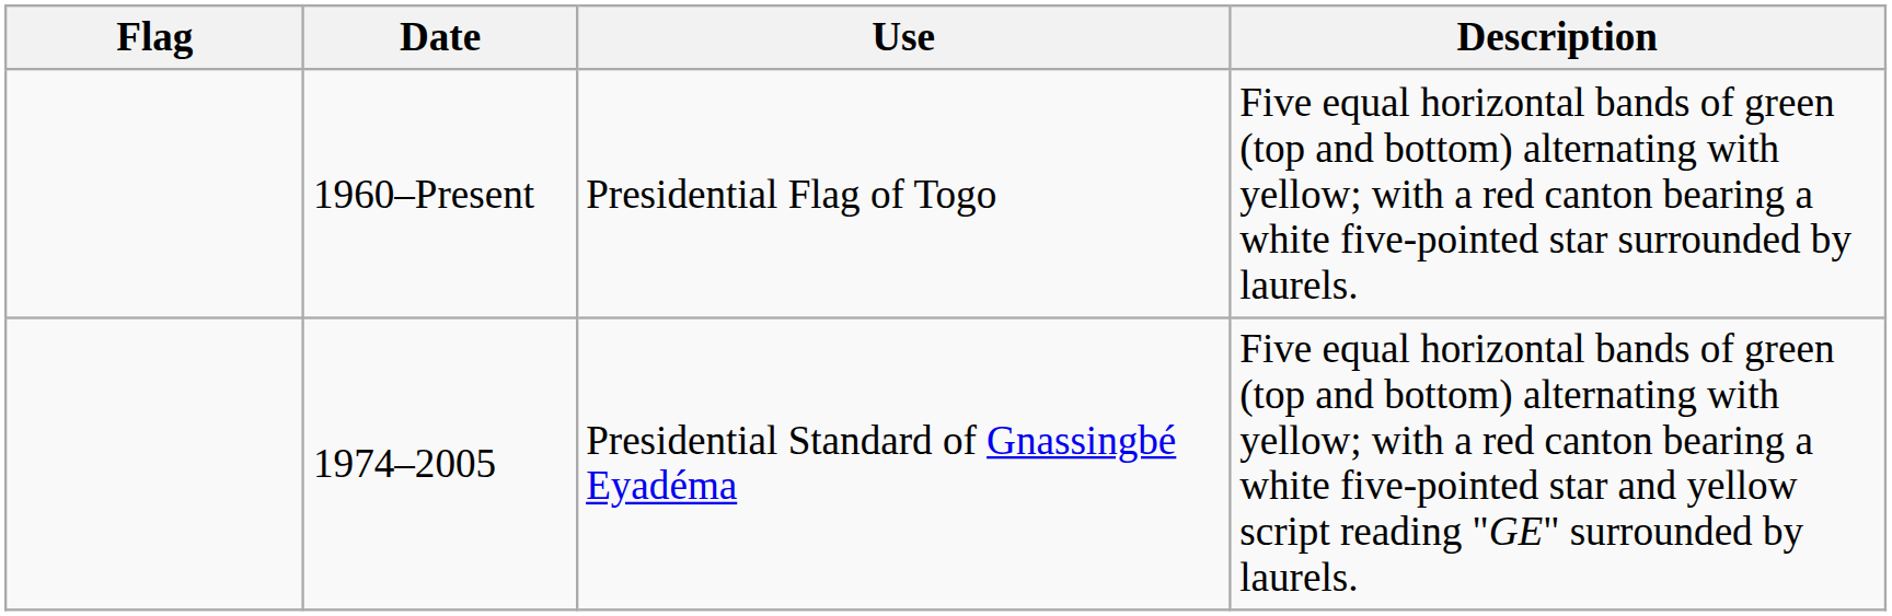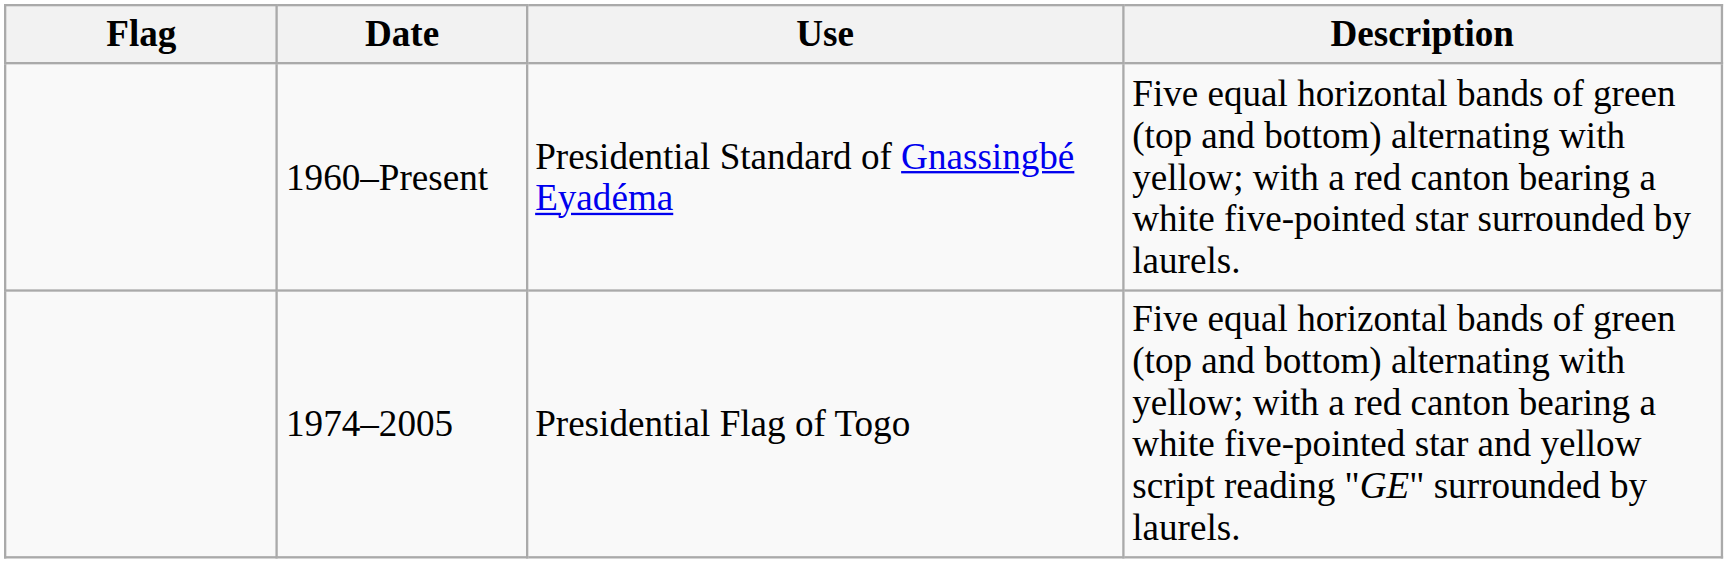 <table class="wikitable">
 <tr>
 <th style="width:110px;">Flag</th>
 <th style="width:100px;">Date</th>
 <th style="width:250px;">Use</th>
 <th style="width:250px;">Description</th>
 </tr>
 <tr>
 <td></td>
 <td>1960–Present</td>
-<td>Presidential Flag of Togo</td>
+<td>Presidential Standard of <a href='#'>Gnassingbé Eyadéma</a></td>
 <td>Five equal horizontal bands of green (top and bottom) alternating with yellow; with a red canton bearing a white five-pointed star surrounded by laurels.</td>
 </tr>
 <tr>
 <td></td>
 <td>1974–2005</td>
-<td>Presidential Standard of <a href='#'>Gnassingbé Eyadéma</a></td>
+<td>Presidential Flag of Togo</td>
 <td>Five equal horizontal bands of green (top and bottom) alternating with yellow; with a red canton bearing a white five-pointed star and yellow script reading "<em>GE</em>" surrounded by laurels.</td>
 </tr>
 </table>
